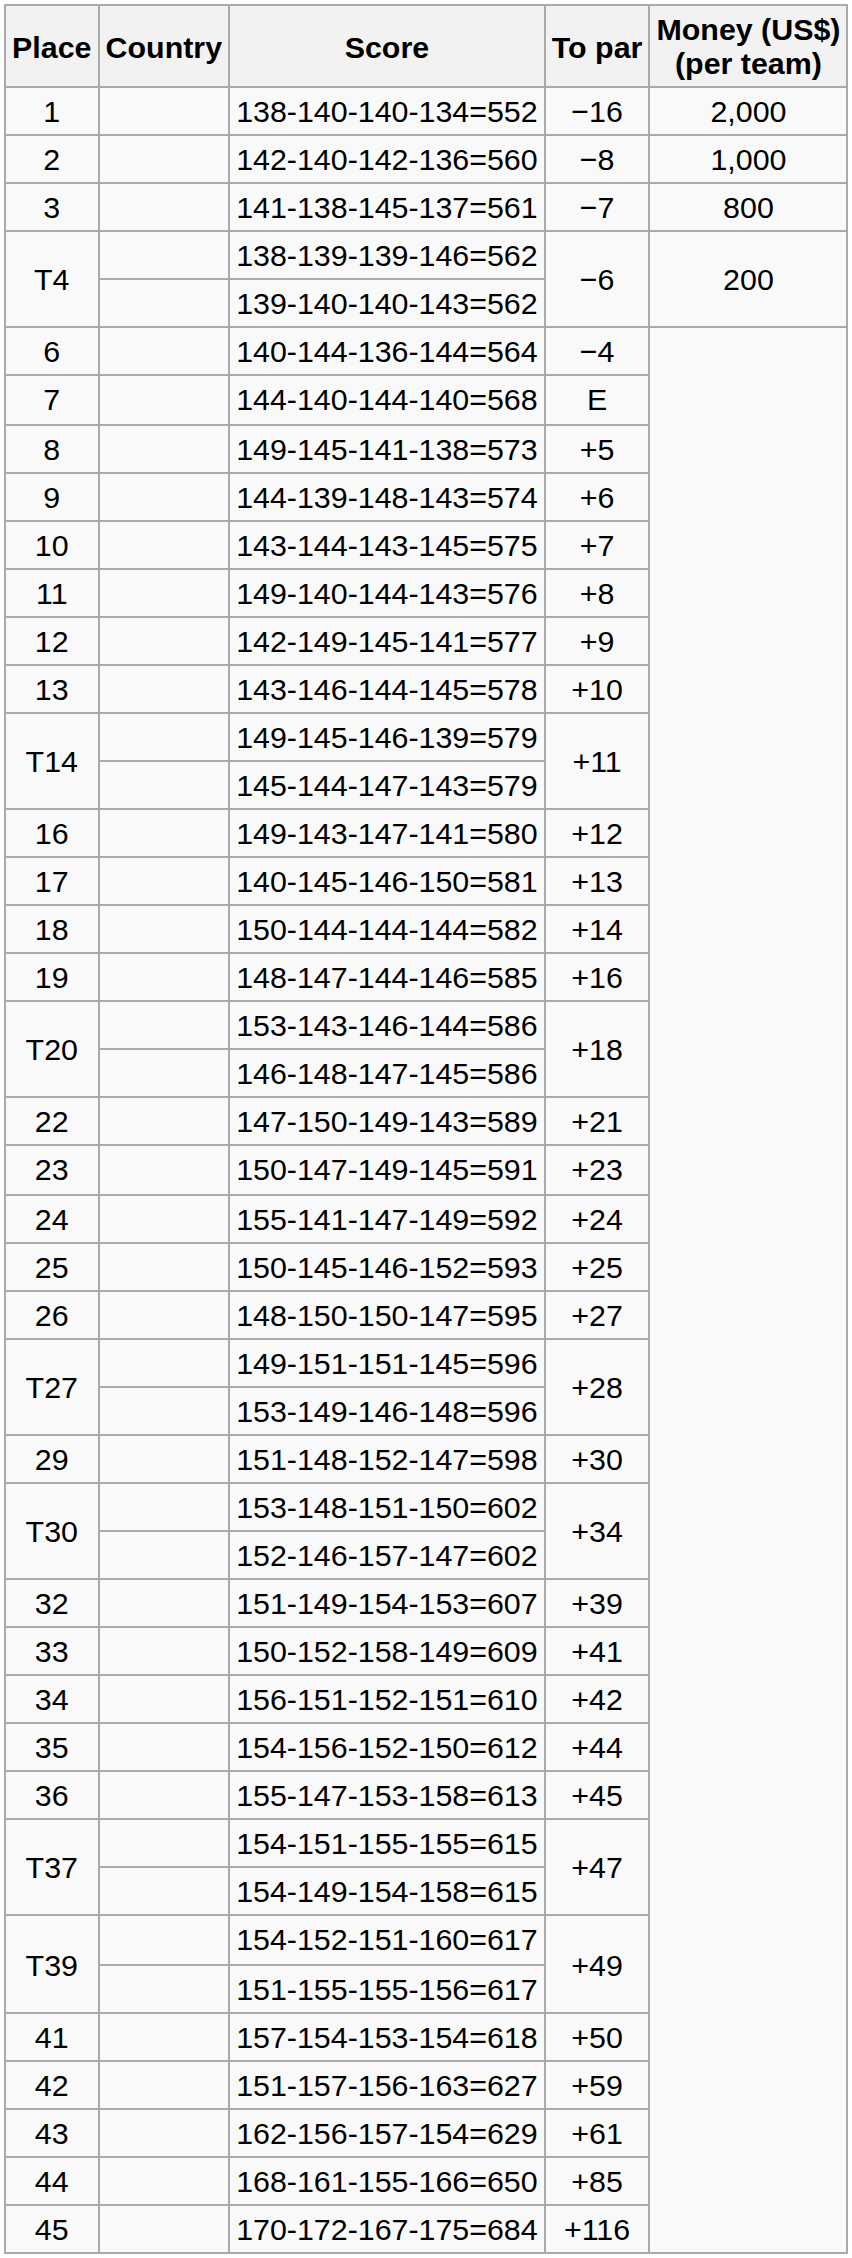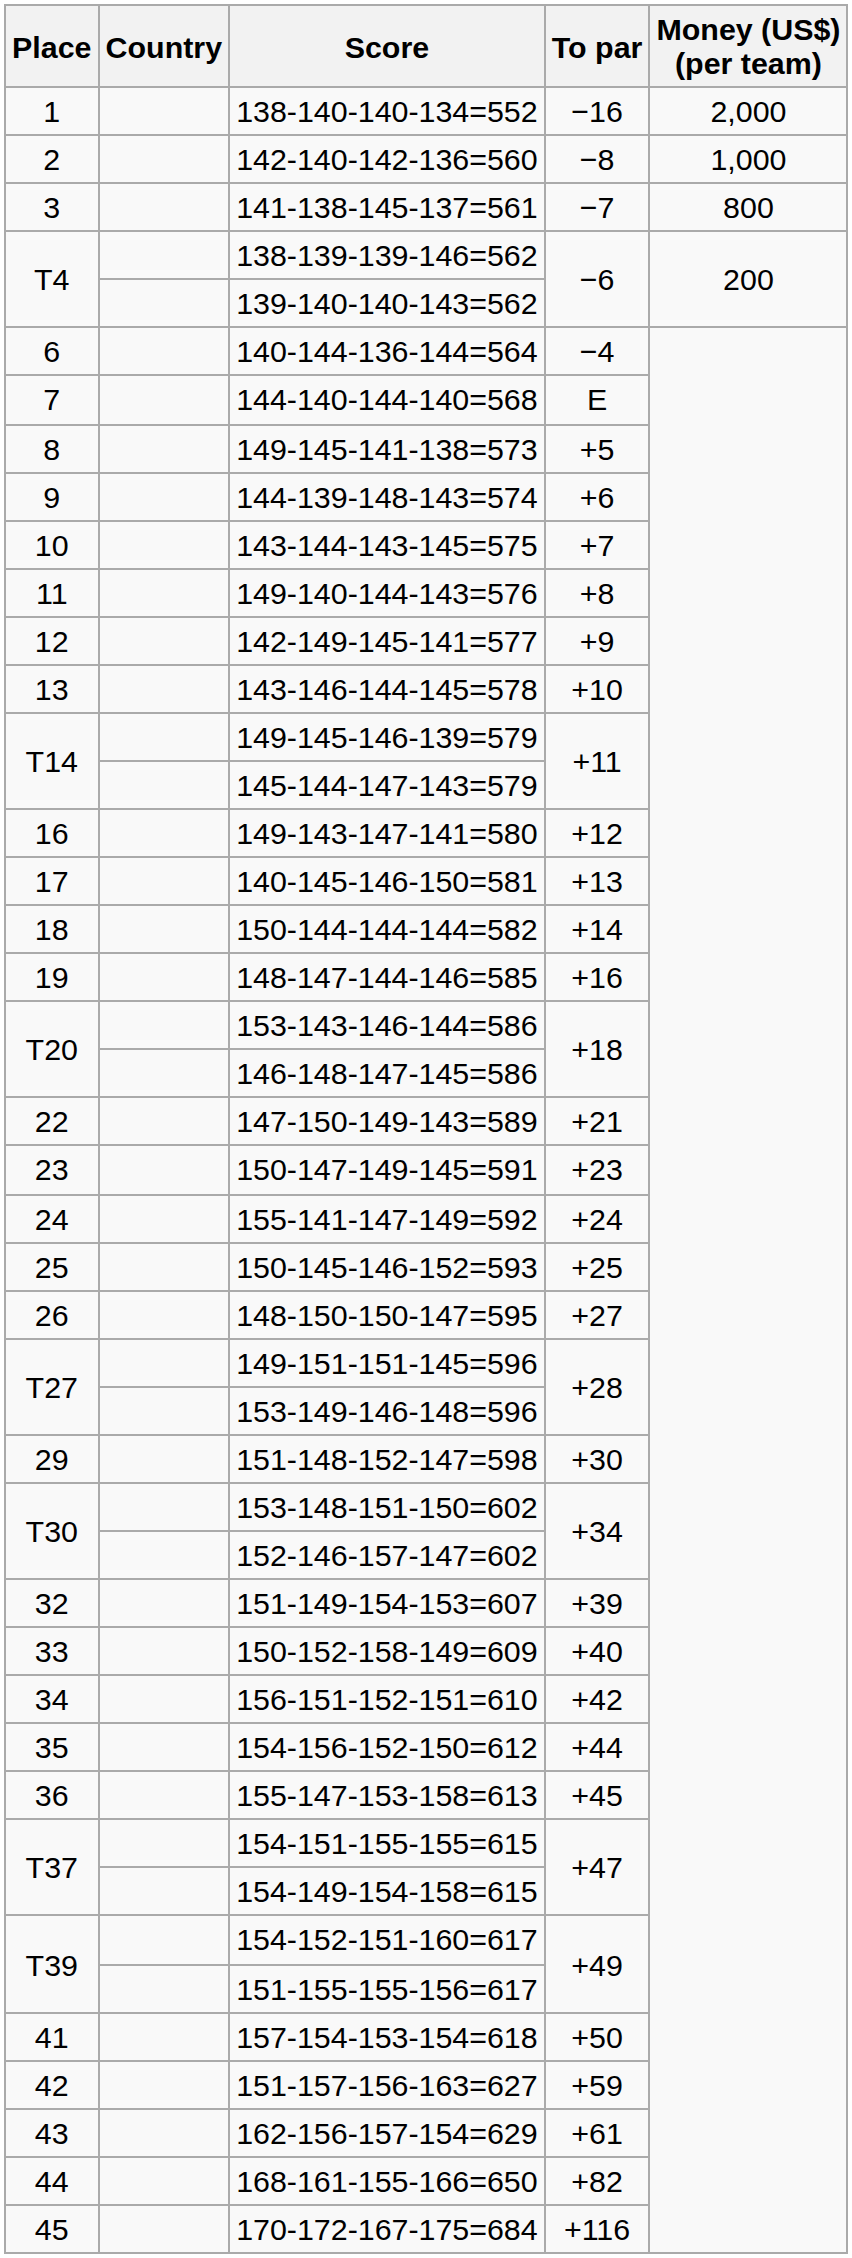 <table class="wikitable" style="font-size:95%;">
 <tr>
 <th>Place</th>
 <th>Country</th>
 <th>Score</th>
 <th>To par</th>
 <th>Money (US$)<br>(per team)</th>
 </tr>
 <tr>
 <td align=center>1</td>
 <td></td>
 <td>138-140-140-134=552</td>
 <td align=center>−16</td>
 <td align=center>2,000</td>
 </tr>
 <tr>
 <td align=center>2</td>
 <td></td>
 <td>142-140-142-136=560</td>
 <td align=center>−8</td>
 <td align=center>1,000</td>
 </tr>
 <tr>
 <td align=center>3</td>
 <td></td>
 <td>141-138-145-137=561</td>
 <td align=center>−7</td>
 <td align=center>800</td>
 </tr>
 <tr>
 <td rowspan=2 align=center>T4</td>
 <td></td>
 <td>138-139-139-146=562</td>
 <td rowspan=2 align=center>−6</td>
 <td rowspan=2 align=center>200</td>
 </tr>
 <tr>
 <td></td>
 <td>139-140-140-143=562</td>
 </tr>
 <tr>
 <td align=center>6</td>
 <td></td>
 <td>140-144-136-144=564</td>
 <td align=center>−4</td>
 <td rowspan=40></td>
 </tr>
 <tr>
 <td align=center>7</td>
 <td></td>
 <td>144-140-144-140=568</td>
 <td align=center>E</td>
 </tr>
 <tr>
 <td align=center>8</td>
 <td></td>
 <td>149-145-141-138=573</td>
 <td align=center>+5</td>
 </tr>
 <tr>
 <td align=center>9</td>
 <td></td>
 <td>144-139-148-143=574</td>
 <td align=center>+6</td>
 </tr>
 <tr>
 <td align=center>10</td>
 <td></td>
 <td>143-144-143-145=575</td>
 <td align=center>+7</td>
 </tr>
 <tr>
 <td align=center>11</td>
 <td></td>
 <td>149-140-144-143=576</td>
 <td align=center>+8</td>
 </tr>
 <tr>
 <td align=center>12</td>
 <td></td>
 <td>142-149-145-141=577</td>
 <td align=center>+9</td>
 </tr>
 <tr>
 <td align=center>13</td>
 <td></td>
 <td>143-146-144-145=578</td>
 <td align=center>+10</td>
 </tr>
 <tr>
 <td rowspan=2 align=center>T14</td>
 <td></td>
 <td>149-145-146-139=579</td>
 <td rowspan=2 align=center>+11</td>
 </tr>
 <tr>
 <td></td>
 <td>145-144-147-143=579</td>
 </tr>
 <tr>
 <td align=center>16</td>
 <td></td>
 <td>149-143-147-141=580</td>
 <td align=center>+12</td>
 </tr>
 <tr>
 <td align=center>17</td>
 <td></td>
 <td>140-145-146-150=581</td>
 <td align=center>+13</td>
 </tr>
 <tr>
 <td align=center>18</td>
 <td></td>
 <td>150-144-144-144=582</td>
 <td align=center>+14</td>
 </tr>
 <tr>
 <td align=center>19</td>
 <td></td>
 <td>148-147-144-146=585</td>
 <td align=center>+16</td>
 </tr>
 <tr>
 <td rowspan=2 align=center>T20</td>
 <td></td>
 <td>153-143-146-144=586</td>
 <td rowspan=2 align=center>+18</td>
 </tr>
 <tr>
 <td></td>
 <td>146-148-147-145=586</td>
 </tr>
 <tr>
 <td align=center>22</td>
 <td></td>
 <td>147-150-149-143=589</td>
 <td align=center>+21</td>
 </tr>
 <tr>
 <td align=center>23</td>
 <td></td>
 <td>150-147-149-145=591</td>
 <td align=center>+23</td>
 </tr>
 <tr>
 <td align=center>24</td>
 <td></td>
 <td>155-141-147-149=592</td>
 <td align=center>+24</td>
 </tr>
 <tr>
 <td align=center>25</td>
 <td></td>
 <td>150-145-146-152=593</td>
 <td align=center>+25</td>
 </tr>
 <tr>
 <td align=center>26</td>
 <td></td>
 <td>148-150-150-147=595</td>
 <td align=center>+27</td>
 </tr>
 <tr>
 <td rowspan=2 align=center>T27</td>
 <td></td>
 <td>149-151-151-145=596</td>
 <td rowspan=2 align=center>+28</td>
 </tr>
 <tr>
 <td></td>
 <td>153-149-146-148=596</td>
 </tr>
 <tr>
 <td align=center>29</td>
 <td></td>
 <td>151-148-152-147=598</td>
 <td align=center>+30</td>
 </tr>
 <tr>
 <td rowspan=2 align=center>T30</td>
 <td></td>
 <td>153-148-151-150=602</td>
 <td rowspan=2 align=center>+34</td>
 </tr>
 <tr>
 <td></td>
 <td>152-146-157-147=602</td>
 </tr>
 <tr>
 <td align=center>32</td>
 <td></td>
 <td>151-149-154-153=607</td>
 <td align=center>+39</td>
 </tr>
 <tr>
 <td align=center>33</td>
 <td></td>
 <td>150-152-158-149=609</td>
-<td align=center>+41</td>
+<td align=center>+40</td>
 </tr>
 <tr>
 <td align=center>34</td>
 <td></td>
 <td>156-151-152-151=610</td>
 <td align=center>+42</td>
 </tr>
 <tr>
 <td align=center>35</td>
 <td></td>
 <td>154-156-152-150=612</td>
 <td align=center>+44</td>
 </tr>
 <tr>
 <td align=center>36</td>
 <td></td>
 <td>155-147-153-158=613</td>
 <td align=center>+45</td>
 </tr>
 <tr>
 <td rowspan=2 align=center>T37</td>
 <td></td>
 <td>154-151-155-155=615</td>
 <td rowspan=2 align=center>+47</td>
 </tr>
 <tr>
 <td></td>
 <td>154-149-154-158=615</td>
 </tr>
 <tr>
 <td rowspan=2 align=center>T39</td>
 <td></td>
 <td>154-152-151-160=617</td>
 <td rowspan=2 align=center>+49</td>
 </tr>
 <tr>
 <td></td>
 <td>151-155-155-156=617</td>
 </tr>
 <tr>
 <td align=center>41</td>
 <td></td>
 <td>157-154-153-154=618</td>
 <td align=center>+50</td>
 </tr>
 <tr>
 <td align=center>42</td>
 <td></td>
 <td>151-157-156-163=627</td>
 <td align=center>+59</td>
 </tr>
 <tr>
 <td align=center>43</td>
 <td></td>
 <td>162-156-157-154=629</td>
 <td align=center>+61</td>
 </tr>
 <tr>
 <td align=center>44</td>
 <td></td>
 <td>168-161-155-166=650</td>
-<td align=center>+85</td>
+<td align=center>+82</td>
 </tr>
 <tr>
 <td align=center>45</td>
 <td></td>
 <td>170-172-167-175=684</td>
 <td align=center>+116</td>
 </tr>
 </table>
